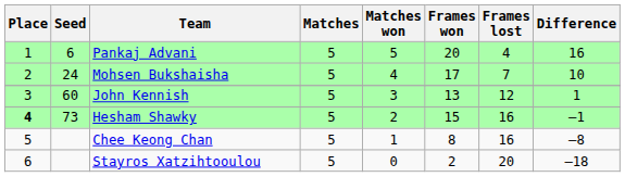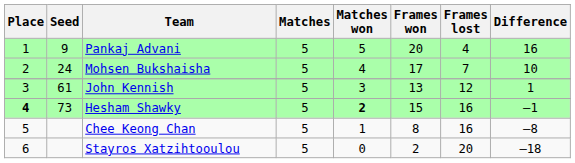 <table class="wikitable" style="text-align: center;">
 <tr>
 <th width=20>Place</th>
 <th width=20>Seed</th>
 <th width=200>Team</th>
 <th width=20>Matches</th>
 <th width=20>Matches won</th>
 <th width=20>Frames won</th>
 <th width=20>Frames lost</th>
 <th width=20>Difference</th>
 </tr>
 <tr style="background:#aaffaa;">
 <td>1</td>
-<td>6</td>
+<td>9</td>
 <td style="text-align:left;"> <a href='#'>Pankaj Advani</a></td>
 <td>5</td>
 <td>5</td>
 <td>20</td>
 <td>4</td>
 <td>16</td>
 </tr>
 <tr style="background:#aaffaa;">
 <td>2</td>
 <td>24</td>
 <td style="text-align:left;"> <a href='#'>Mohsen Bukshaisha</a></td>
 <td>5</td>
 <td>4</td>
 <td>17</td>
 <td>7</td>
 <td>10</td>
 </tr>
 <tr>
 </tr>
 <tr style="background:#aaffaa;">
 <td>3</td>
-<td>60</td>
+<td>61</td>
 <td style="text-align:left;"> <a href='#'>John Kennish</a></td>
 <td>5</td>
 <td>3</td>
 <td>13</td>
 <td>12</td>
 <td>1</td>
 </tr>
 <tr>
 </tr>
 <tr style="background:#aaffaa;">
 <td><strong>4</strong></td>
 <td>73</td>
 <td style="text-align:left;"> <a href='#'>Hesham Shawky</a></td>
 <td>5</td>
-<td>2</td>
+<td><strong>2</strong></td>
 <td>15</td>
 <td>16</td>
 <td>–1</td>
 </tr>
 <tr>
 <td>5</td>
 <td></td>
 <td style="text-align:left;"> <a href='#'>Chee Keong Chan</a></td>
 <td>5</td>
 <td>1</td>
 <td>8</td>
 <td>16</td>
 <td>–8</td>
 </tr>
 <tr>
 <td>6</td>
 <td></td>
 <td style="text-align:left;"> <a href='#'>Stayros Xatzihtooulou</a></td>
 <td>5</td>
 <td>0</td>
 <td>2</td>
 <td>20</td>
 <td>–18</td>
 </tr>
 </table>
